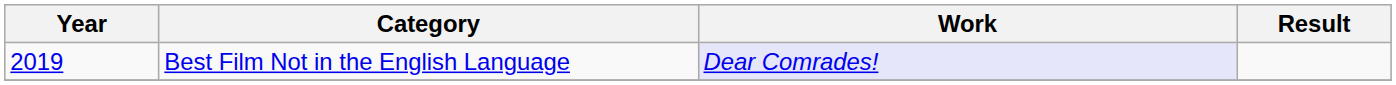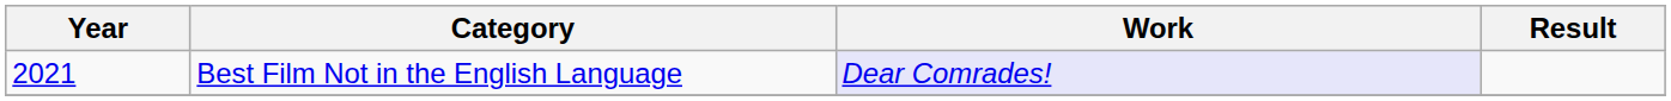 <table class="wikitable sortable" width="100%" style="font-size: 95%">
 <tr>
 <th width="10%">Year</th>
 <th width="35%">Category</th>
 <th width="35%">Work</th>
 <th width="10%">Result</th>
 </tr>
 <tr>
-<td><a href='#'>2019</a></td>
+<td><a href='#'>2021</a></td>
 <td><a href='#'>Best Film Not in the English Language</a></td>
 <td style="background: lavender;"><em><a href='#'>Dear Comrades!</a></em></td>
 <td></td>
 </tr>
 <tr>
 </tr>
 </table>
